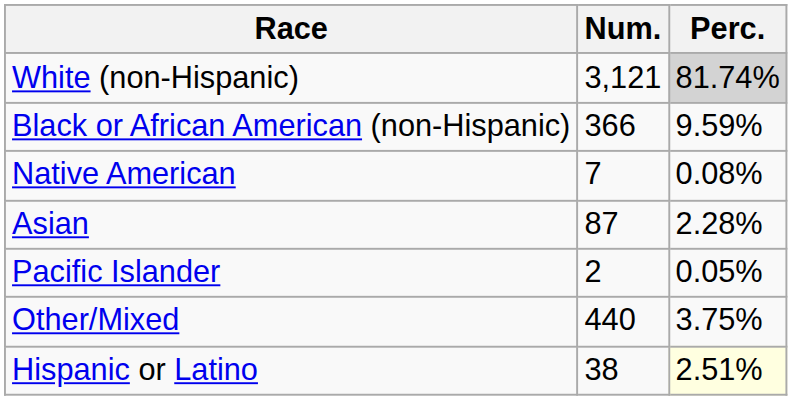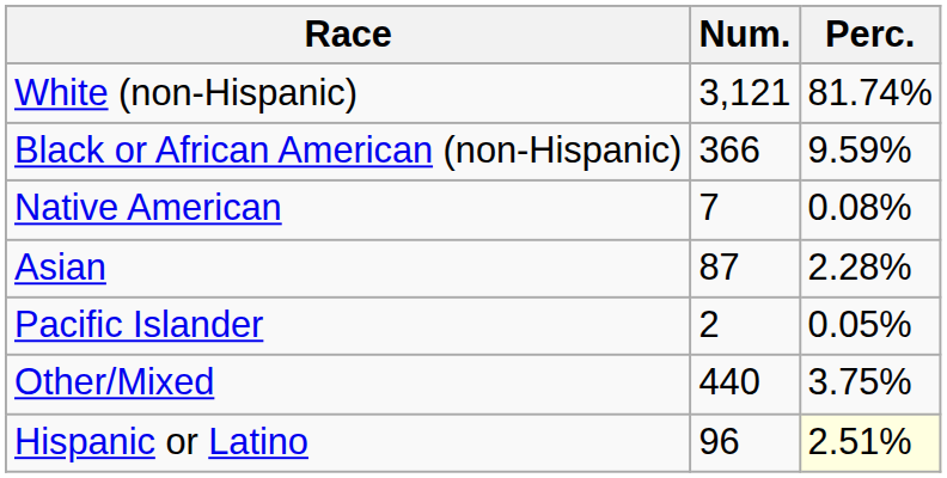 <table class="wikitable">
 <tr>
 <th>Race</th>
 <th>Num.</th>
 <th>Perc.</th>
 </tr>
 <tr>
 <td><a href='#'>White</a> (non-Hispanic)</td>
 <td>3,121</td>
-<td style="background: lightgrey;">81.74%</td>
+<td>81.74%</td>
 </tr>
 <tr>
 <td><a href='#'>Black or African American</a> (non-Hispanic)</td>
 <td>366</td>
 <td>9.59%</td>
 </tr>
 <tr>
 <td><a href='#'>Native American</a></td>
 <td>7</td>
 <td>0.08%</td>
 </tr>
 <tr>
 <td><a href='#'>Asian</a></td>
 <td>87</td>
 <td>2.28%</td>
 </tr>
 <tr>
 <td><a href='#'>Pacific Islander</a></td>
 <td>2</td>
 <td>0.05%</td>
 </tr>
 <tr>
 <td><a href='#'>Other/Mixed</a></td>
 <td>440</td>
 <td>3.75%</td>
 </tr>
 <tr>
 <td><a href='#'>Hispanic</a> or <a href='#'>Latino</a></td>
-<td>38</td>
+<td>96</td>
 <td style="background: lightyellow;">2.51%</td>
 </tr>
 </table>
